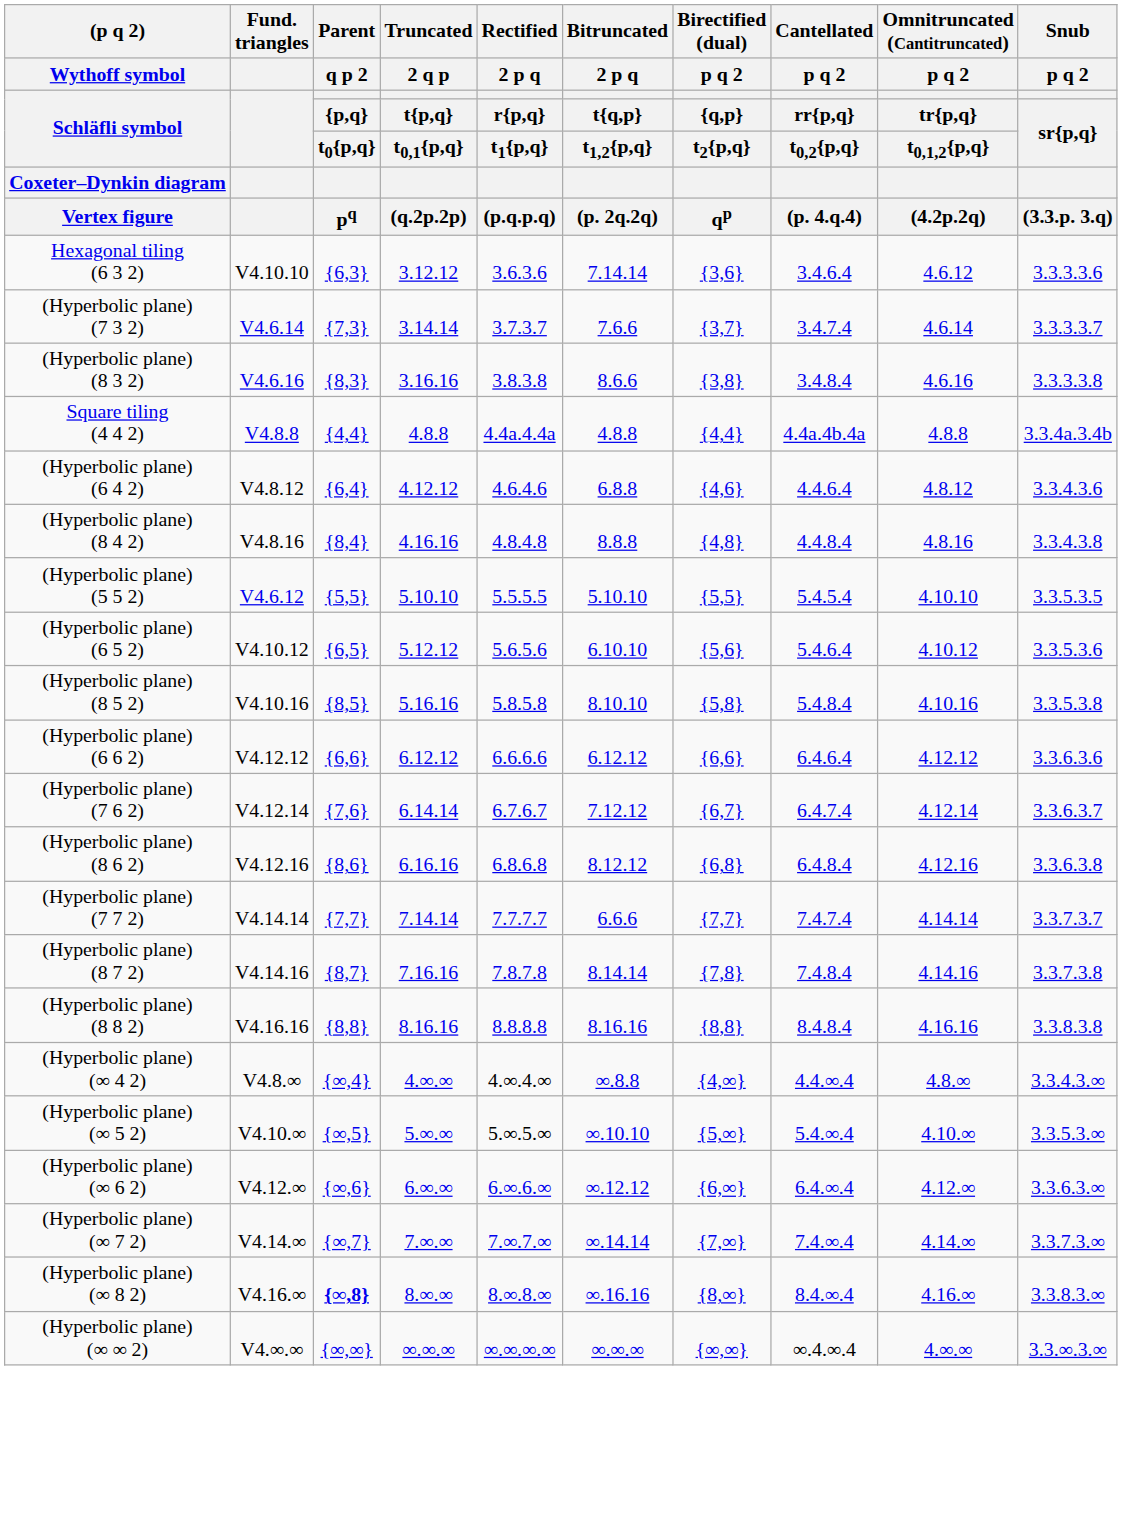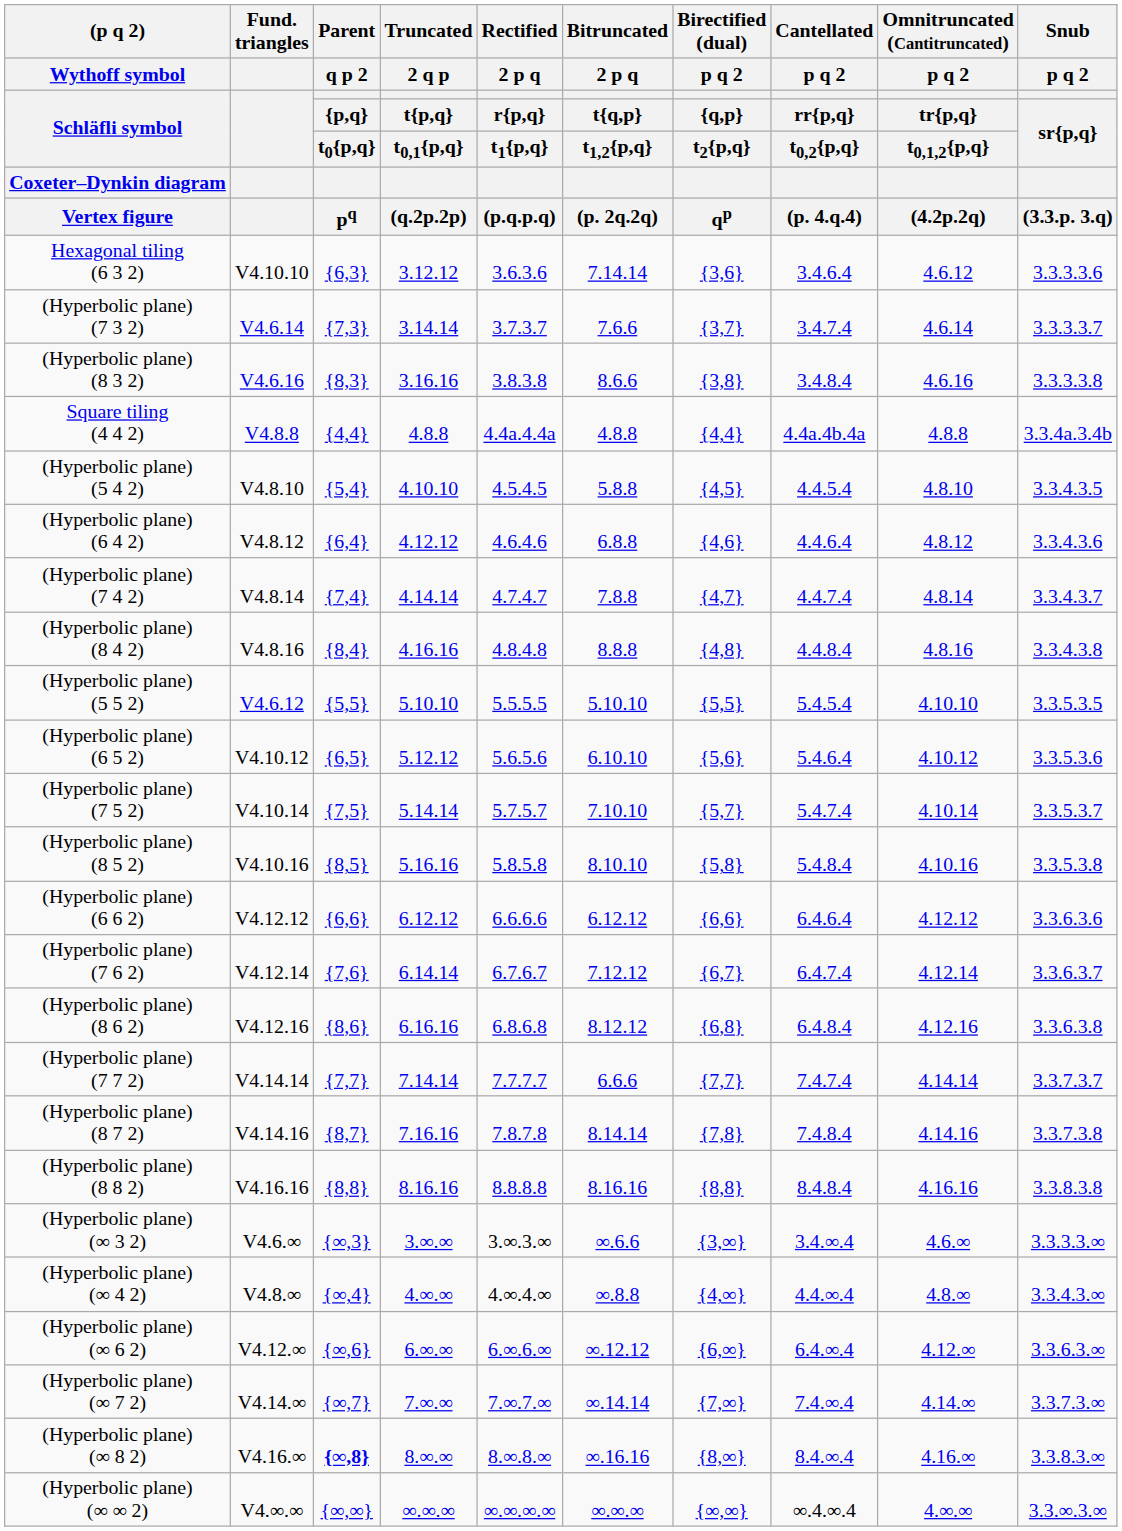 <table class="wikitable">
 <tr>
 <th>(p q 2)</th>
 <th>Fund.<br>triangles</th>
 <th>Parent</th>
 <th>Truncated</th>
 <th>Rectified</th>
 <th>Bitruncated</th>
 <th>Birectified<br>(dual)</th>
 <th>Cantellated</th>
 <th>Omnitruncated<br>(<small>Cantitruncated</small>)</th>
 <th>Snub</th>
 </tr>
 <tr>
 <th><a href='#'>Wythoff symbol</a></th>
 <th></th>
 <th>q  p 2</th>
 <th>2 q  p</th>
 <th>2  p q</th>
 <th>2 p  q</th>
 <th>p  q 2</th>
 <th>p q  2</th>
 <th>p q 2 </th>
 <th> p q 2</th>
 </tr>
 <tr>
 <th rowspan=3><a href='#'>Schläfli symbol</a></th>
 <th rowspan=3></th>
 <th></th>
 <th></th>
 <th></th>
 <th></th>
 <th></th>
 <th></th>
 <th></th>
 <th></th>
 </tr>
 <tr>
 <th>{p,q}</th>
 <th>t{p,q}</th>
 <th>r{p,q}</th>
 <th>t{q,p}</th>
 <th>{q,p}</th>
 <th>rr{p,q}</th>
 <th>tr{p,q}</th>
 <th rowspan=2>sr{p,q}</th>
 </tr>
 <tr>
 <th>t<sub>0</sub>{p,q}</th>
 <th>t<sub>0,1</sub>{p,q}</th>
 <th>t<sub>1</sub>{p,q}</th>
 <th>t<sub>1,2</sub>{p,q}</th>
 <th>t<sub>2</sub>{p,q}</th>
 <th>t<sub>0,2</sub>{p,q}</th>
 <th>t<sub>0,1,2</sub>{p,q}</th>
 </tr>
 <tr>
 <th><a href='#'>Coxeter–Dynkin diagram</a></th>
 <th></th>
 <th></th>
 <th></th>
 <th></th>
 <th></th>
 <th></th>
 <th></th>
 <th></th>
 <th></th>
 </tr>
 <tr>
 <th><a href='#'>Vertex figure</a></th>
 <th></th>
 <th>p<sup>q</sup></th>
 <th>(q.2p.2p)</th>
 <th>(p.q.p.q)</th>
 <th>(p. 2q.2q)</th>
 <th>q<sup>p</sup></th>
 <th>(p. 4.q.4)</th>
 <th>(4.2p.2q)</th>
 <th>(3.3.p. 3.q)</th>
 </tr>
 <tr align=center>
 <td><a href='#'>Hexagonal tiling</a><br>(6 3 2)</td>
 <td><br>V4.10.10</td>
 <td><br><a href='#'>{6,3}</a></td>
 <td><br><a href='#'>3.12.12</a></td>
 <td><br><a href='#'>3.6.3.6</a></td>
 <td><br><a href='#'>7.14.14</a></td>
 <td><br><a href='#'>{3,6}</a></td>
 <td><br><a href='#'>3.4.6.4</a></td>
 <td><br><a href='#'>4.6.12</a></td>
 <td><br><a href='#'>3.3.3.3.6</a></td>
 </tr>
 <tr align=center>
 <td>(Hyperbolic plane)<br>(7 3 2)</td>
 <td><br><a href='#'>V4.6.14</a></td>
 <td><br><a href='#'>{7,3}</a></td>
 <td><br><a href='#'>3.14.14</a></td>
 <td><br><a href='#'>3.7.3.7</a></td>
 <td><br><a href='#'>7.6.6</a></td>
 <td><br><a href='#'>{3,7}</a></td>
 <td><br><a href='#'>3.4.7.4</a></td>
 <td><br><a href='#'>4.6.14</a></td>
 <td><br><a href='#'>3.3.3.3.7</a></td>
 </tr>
 <tr align=center>
 <td>(Hyperbolic plane)<br>(8 3 2)</td>
 <td><br><a href='#'>V4.6.16</a></td>
 <td><br><a href='#'>{8,3}</a></td>
 <td><br><a href='#'>3.16.16</a></td>
 <td><br><a href='#'>3.8.3.8</a></td>
 <td><br><a href='#'>8.6.6</a></td>
 <td><br><a href='#'>{3,8}</a></td>
 <td><br><a href='#'>3.4.8.4</a></td>
 <td><br><a href='#'>4.6.16</a></td>
 <td><br><a href='#'>3.3.3.3.8</a></td>
 </tr>
 <tr align=center>
 <td><a href='#'>Square tiling</a><br>(4 4 2)</td>
 <td> <br> <a href='#'>V4.8.8</a></td>
 <td><br><a href='#'>{4,4}</a></td>
 <td><br><a href='#'>4.8.8</a></td>
 <td><br><a href='#'>4.4a.4.4a</a></td>
 <td><br><a href='#'>4.8.8</a></td>
 <td><br><a href='#'>{4,4}</a></td>
 <td><br><a href='#'>4.4a.4b.4a</a></td>
 <td><br><a href='#'>4.8.8</a></td>
 <td><br><a href='#'>3.3.4a.3.4b</a></td>
 </tr>
 <tr align=center>
+<td>(Hyperbolic plane)<br>(5 4 2)</td>
+<td><br>V4.8.10</td>
+<td><br><a href='#'>{5,4}</a></td>
+<td><br><a href='#'>4.10.10</a></td>
+<td><br><a href='#'>4.5.4.5</a></td>
+<td><br><a href='#'>5.8.8</a></td>
+<td><br><a href='#'>{4,5}</a></td>
+<td><br><a href='#'>4.4.5.4</a></td>
+<td><br><a href='#'>4.8.10</a></td>
+<td><br><a href='#'>3.3.4.3.5</a></td>
+</tr>
+<tr align=center>
 <td>(Hyperbolic plane)<br>(6 4 2)</td>
 <td><br>V4.8.12</td>
 <td><br><a href='#'>{6,4}</a></td>
 <td><br><a href='#'>4.12.12</a></td>
 <td><br><a href='#'>4.6.4.6</a></td>
 <td><br><a href='#'>6.8.8</a></td>
 <td><br><a href='#'>{4,6}</a></td>
 <td><br><a href='#'>4.4.6.4</a></td>
 <td><br><a href='#'>4.8.12</a></td>
 <td><br><a href='#'>3.3.4.3.6</a></td>
+</tr>
+<tr align=center>
+<td>(Hyperbolic plane)<br>(7 4 2)</td>
+<td><br>V4.8.14</td>
+<td><br><a href='#'>{7,4}</a></td>
+<td><br><a href='#'>4.14.14</a></td>
+<td><br><a href='#'>4.7.4.7</a></td>
+<td><br><a href='#'>7.8.8</a></td>
+<td><br><a href='#'>{4,7}</a></td>
+<td><br><a href='#'>4.4.7.4</a></td>
+<td><br><a href='#'>4.8.14</a></td>
+<td><br><a href='#'>3.3.4.3.7</a></td>
 </tr>
 <tr align=center>
 <td>(Hyperbolic plane)<br>(8 4 2)</td>
 <td><br>V4.8.16</td>
 <td><br><a href='#'>{8,4}</a></td>
 <td><br><a href='#'>4.16.16</a></td>
 <td><br><a href='#'>4.8.4.8</a></td>
 <td><br><a href='#'>8.8.8</a></td>
 <td><br><a href='#'>{4,8}</a></td>
 <td><br><a href='#'>4.4.8.4</a></td>
 <td><br><a href='#'>4.8.16</a></td>
 <td><br><a href='#'>3.3.4.3.8</a></td>
 </tr>
 <tr align=center>
 <td>(Hyperbolic plane)<br>(5 5 2)</td>
 <td> <br> <a href='#'>V4.6.12</a></td>
 <td><br><a href='#'>{5,5}</a></td>
 <td><br><a href='#'>5.10.10</a></td>
 <td><br><a href='#'>5.5.5.5</a></td>
 <td><br><a href='#'>5.10.10</a></td>
 <td><br><a href='#'>{5,5}</a></td>
 <td><br><a href='#'>5.4.5.4</a></td>
 <td><br><a href='#'>4.10.10</a></td>
 <td><br><a href='#'>3.3.5.3.5</a></td>
 </tr>
 <tr align=center>
 <td>(Hyperbolic plane)<br>(6 5 2)</td>
 <td><br>V4.10.12</td>
 <td><br><a href='#'>{6,5}</a></td>
 <td><br><a href='#'>5.12.12</a></td>
 <td><br><a href='#'>5.6.5.6</a></td>
 <td><br><a href='#'>6.10.10</a></td>
 <td><br><a href='#'>{5,6}</a></td>
 <td><br><a href='#'>5.4.6.4</a></td>
 <td><br><a href='#'>4.10.12</a></td>
 <td><br><a href='#'>3.3.5.3.6</a></td>
+</tr>
+<tr align=center>
+<td>(Hyperbolic plane)<br>(7 5 2)</td>
+<td><br>V4.10.14</td>
+<td><br><a href='#'>{7,5}</a></td>
+<td><br><a href='#'>5.14.14</a></td>
+<td><br><a href='#'>5.7.5.7</a></td>
+<td><br><a href='#'>7.10.10</a></td>
+<td><br><a href='#'>{5,7}</a></td>
+<td><br><a href='#'>5.4.7.4</a></td>
+<td><br><a href='#'>4.10.14</a></td>
+<td><br><a href='#'>3.3.5.3.7</a></td>
 </tr>
 <tr align=center>
 <td>(Hyperbolic plane)<br>(8 5 2)</td>
 <td><br>V4.10.16</td>
 <td><br><a href='#'>{8,5}</a></td>
 <td><br><a href='#'>5.16.16</a></td>
 <td><br><a href='#'>5.8.5.8</a></td>
 <td><br><a href='#'>8.10.10</a></td>
 <td><br><a href='#'>{5,8}</a></td>
 <td><br><a href='#'>5.4.8.4</a></td>
 <td><br><a href='#'>4.10.16</a></td>
 <td valign=bottom><a href='#'>3.3.5.3.8</a></td>
 </tr>
 <tr align=center>
 <td>(Hyperbolic plane)<br>(6 6 2)</td>
 <td><br>V4.12.12</td>
 <td><br><a href='#'>{6,6}</a></td>
 <td><br><a href='#'>6.12.12</a></td>
 <td><br><a href='#'>6.6.6.6</a></td>
 <td><br><a href='#'>6.12.12</a></td>
 <td><br><a href='#'>{6,6}</a></td>
 <td><br><a href='#'>6.4.6.4</a></td>
 <td><br><a href='#'>4.12.12</a></td>
 <td><br><a href='#'>3.3.6.3.6</a></td>
 </tr>
 <tr align=center>
 <td>(Hyperbolic plane)<br>(7 6 2)</td>
 <td><br>V4.12.14</td>
 <td><br><a href='#'>{7,6}</a></td>
 <td><br><a href='#'>6.14.14</a></td>
 <td><br><a href='#'>6.7.6.7</a></td>
 <td><br><a href='#'>7.12.12</a></td>
 <td><br><a href='#'>{6,7}</a></td>
 <td><br><a href='#'>6.4.7.4</a></td>
 <td><br><a href='#'>4.12.14</a></td>
 <td valign=bottom><a href='#'>3.3.6.3.7</a></td>
 </tr>
 <tr align=center>
 <td>(Hyperbolic plane)<br>(8 6 2)</td>
 <td><br>V4.12.16</td>
 <td><br><a href='#'>{8,6}</a></td>
 <td><br><a href='#'>6.16.16</a></td>
 <td><br><a href='#'>6.8.6.8</a></td>
 <td><br><a href='#'>8.12.12</a></td>
 <td><br><a href='#'>{6,8}</a></td>
 <td><br><a href='#'>6.4.8.4</a></td>
 <td><br><a href='#'>4.12.16</a></td>
 <td><br><a href='#'>3.3.6.3.8</a></td>
 </tr>
 <tr align=center>
 <td>(Hyperbolic plane)<br>(7 7 2)</td>
 <td><br>V4.14.14</td>
 <td><br><a href='#'>{7,7}</a></td>
 <td><br><a href='#'>7.14.14</a></td>
 <td><br><a href='#'>7.7.7.7</a></td>
 <td><br><a href='#'>6.6.6</a></td>
 <td><br><a href='#'>{7,7}</a></td>
 <td><br><a href='#'>7.4.7.4</a></td>
 <td><br><a href='#'>4.14.14</a></td>
 <td><br><a href='#'>3.3.7.3.7</a></td>
 </tr>
 <tr align=center>
 <td>(Hyperbolic plane)<br>(8 7 2)</td>
 <td><br>V4.14.16</td>
 <td><br><a href='#'>{8,7}</a></td>
 <td><br><a href='#'>7.16.16</a></td>
 <td><br><a href='#'>7.8.7.8</a></td>
 <td><br><a href='#'>8.14.14</a></td>
 <td><br><a href='#'>{7,8}</a></td>
 <td><br><a href='#'>7.4.8.4</a></td>
 <td><br><a href='#'>4.14.16</a></td>
 <td valign=bottom><a href='#'>3.3.7.3.8</a></td>
 </tr>
 <tr align=center>
 <td>(Hyperbolic plane)<br>(8 8 2)</td>
 <td><br>V4.16.16</td>
 <td><br><a href='#'>{8,8}</a></td>
 <td><br><a href='#'>8.16.16</a></td>
 <td><br><a href='#'>8.8.8.8</a></td>
 <td><br><a href='#'>8.16.16</a></td>
 <td><br><a href='#'>{8,8}</a></td>
 <td><br><a href='#'>8.4.8.4</a></td>
 <td><br><a href='#'>4.16.16</a></td>
 <td><br><a href='#'>3.3.8.3.8</a></td>
 </tr>
 <tr align=center>
+<td>(Hyperbolic plane)<br>(∞ 3 2)</td>
+<td><br>V4.6.∞</td>
+<td><br><a href='#'>{∞,3}</a></td>
+<td><br><a href='#'>3.∞.∞</a></td>
+<td><br>3.∞.3.∞</td>
+<td><br><a href='#'>∞.6.6</a></td>
+<td><br><a href='#'>{3,∞}</a></td>
+<td><br><a href='#'>3.4.∞.4</a></td>
+<td><br><a href='#'>4.6.∞</a></td>
+<td><br><a href='#'>3.3.3.3.∞</a></td>
+</tr>
+<tr align=center>
 <td>(Hyperbolic plane)<br>(∞ 4 2)</td>
 <td><br>V4.8.∞</td>
 <td><br><a href='#'>{∞,4}</a></td>
 <td><br><a href='#'>4.∞.∞</a></td>
 <td><br>4.∞.4.∞</td>
 <td><br><a href='#'>∞.8.8</a></td>
 <td><br><a href='#'>{4,∞}</a></td>
 <td><br><a href='#'>4.4.∞.4</a></td>
 <td><br><a href='#'>4.8.∞</a></td>
 <td><br><a href='#'>3.3.4.3.∞</a></td>
-</tr>
-<tr align=center>
-<td>(Hyperbolic plane)<br>(∞ 5 2)</td>
-<td><br>V4.10.∞</td>
-<td><br><a href='#'>{∞,5}</a></td>
-<td><br><a href='#'>5.∞.∞</a></td>
-<td><br>5.∞.5.∞</td>
-<td><br><a href='#'>∞.10.10</a></td>
-<td><br><a href='#'>{5,∞}</a></td>
-<td><br><a href='#'>5.4.∞.4</a></td>
-<td><br><a href='#'>4.10.∞</a></td>
-<td><br><a href='#'>3.3.5.3.∞</a></td>
 </tr>
 <tr align=center>
 <td>(Hyperbolic plane)<br>(∞ 6 2)</td>
 <td><br>V4.12.∞</td>
 <td><br><a href='#'>{∞,6}</a></td>
 <td><br><a href='#'>6.∞.∞</a></td>
 <td><br><a href='#'>6.∞.6.∞</a></td>
 <td><br><a href='#'>∞.12.12</a></td>
 <td><br><a href='#'>{6,∞}</a></td>
 <td><br><a href='#'>6.4.∞.4</a></td>
 <td><br><a href='#'>4.12.∞</a></td>
 <td><br><a href='#'>3.3.6.3.∞</a></td>
 </tr>
 <tr align=center>
 <td>(Hyperbolic plane)<br>(∞ 7 2)</td>
 <td><br>V4.14.∞</td>
 <td><br><a href='#'>{∞,7}</a></td>
 <td><br><a href='#'>7.∞.∞</a></td>
 <td><br><a href='#'>7.∞.7.∞</a></td>
 <td><br><a href='#'>∞.14.14</a></td>
 <td><br><a href='#'>{7,∞}</a></td>
 <td><br><a href='#'>7.4.∞.4</a></td>
 <td><br><a href='#'>4.14.∞</a></td>
 <td valign=bottom><a href='#'>3.3.7.3.∞</a></td>
 </tr>
 <tr align=center>
 <td>(Hyperbolic plane)<br>(∞ 8 2)</td>
 <td><br>V4.16.∞</td>
 <td><strong><br><a href='#'>{∞,8}</a></strong></td>
 <td><br><a href='#'>8.∞.∞</a></td>
 <td><br><a href='#'>8.∞.8.∞</a></td>
 <td><br><a href='#'>∞.16.16</a></td>
 <td><br><a href='#'>{8,∞}</a></td>
 <td><br><a href='#'>8.4.∞.4</a></td>
 <td><br><a href='#'>4.16.∞</a></td>
 <td valign=bottom><a href='#'>3.3.8.3.∞</a></td>
 </tr>
 <tr align=center>
 <td>(Hyperbolic plane)<br>(∞ ∞ 2)</td>
 <td><br>V4.∞.∞</td>
 <td><br><a href='#'>{∞,∞}</a></td>
 <td><br><a href='#'>∞.∞.∞</a></td>
 <td><br><a href='#'>∞.∞.∞.∞</a></td>
 <td><br><a href='#'>∞.∞.∞</a></td>
 <td><br><a href='#'>{∞,∞}</a></td>
 <td><br>∞.4.∞.4</td>
 <td><br><a href='#'>4.∞.∞</a></td>
 <td><br><a href='#'>3.3.∞.3.∞</a></td>
 </tr>
 </table>
